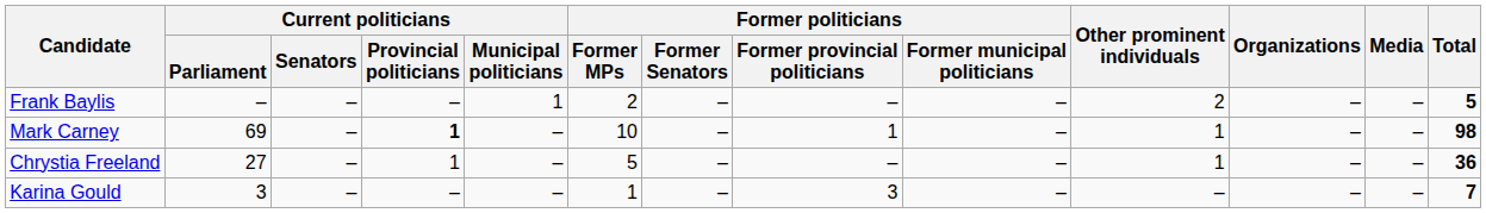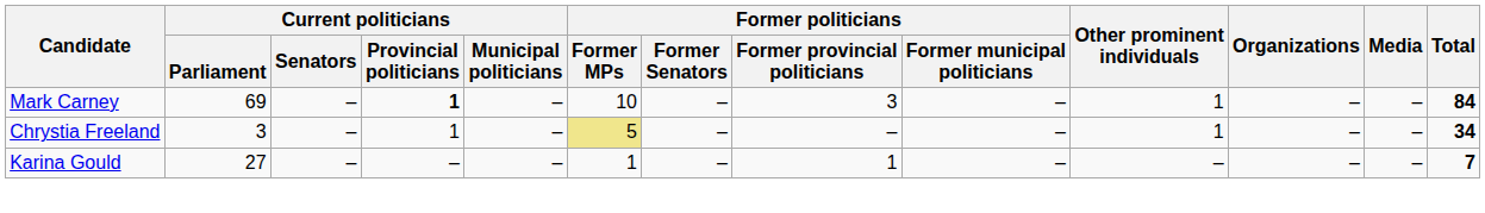 <table class="wikitable" style="border-collapse: collapse">
 <tr bgcolor=CCCCCC>
 <th align="left" rowspan=2>Candidate</th>
 <th align="center" colspan=4>Current politicians</th>
 <th align="center" colspan=4>Former politicians</th>
 <th align="center" rowspan=2>Other prominent<br>individuals</th>
 <th align="center" rowspan=2>Organizations</th>
 <th align="center" rowspan=2>Media</th>
 <th align="center" rowspan=2>Total</th>
 </tr>
 <tr bgcolor=CCCCCC>
 <th align="center"><br>Parliament</th>
 <th align="center">Senators</th>
 <th align="center">Provincial<br>politicians</th>
 <th align="center">Municipal<br>politicians</th>
 <th align="center">Former<br>MPs</th>
 <th align="center">Former<br>Senators</th>
 <th align="center">Former provincial<br>politicians</th>
 <th align="center">Former municipal<br>politicians</th>
 </tr>
 <tr>
-<td><a href='#'>Frank Baylis</a></td>
-<td align="right">– </td>
-<td align="right">– </td>
-<td align="right">– </td>
-<td align="right">1 </td>
-<td align="right">2 </td>
-<td align="right">– </td>
-<td align="right">– </td>
-<td align="right">– </td>
-<td align="right">2 </td>
-<td align="right">– </td>
-<td align="right">– </td>
-<td align="right"><strong>5</strong> </td>
-</tr>
-<tr>
 <td><a href='#'>Mark Carney</a></td>
 <td align="right">69</td>
 <td align="right">– </td>
 <td align="right"><strong>1 </strong></td>
 <td align="right">– </td>
 <td align="right">10 </td>
 <td align="right">– </td>
-<td align="right">1 </td>
+<td align="right">3 </td>
 <td align="right">– </td>
 <td align="right">1 </td>
 <td align="right">– </td>
 <td align="right">– </td>
-<td align="right"><strong>98</strong></td>
+<td align="right"><strong>84</strong></td>
 </tr>
 <tr>
 <td><a href='#'>Chrystia Freeland</a></td>
-<td align="right">27 </td>
+<td align="right">3 </td>
 <td align="right">– </td>
 <td align="right">1 </td>
 <td align="right">– </td>
-<td align="right">5 </td>
+<td align="right" style="background: khaki;">5 </td>
 <td align="right">– </td>
 <td align="right">– </td>
 <td align="right">– </td>
 <td align="right">1 </td>
 <td align="right">– </td>
 <td align="right">– </td>
-<td align="right"><strong>36</strong></td>
+<td align="right"><strong>34</strong></td>
 </tr>
 <tr>
 <td><a href='#'>Karina Gould</a></td>
-<td align="right">3 </td>
+<td align="right">27 </td>
 <td align="right">– </td>
 <td align="right">– </td>
 <td align="right">– </td>
 <td align="right">1 </td>
 <td align="right">– </td>
-<td align="right">3 </td>
+<td align="right">1 </td>
 <td align="right">– </td>
 <td align="right">– </td>
 <td align="right">– </td>
 <td align="right">– </td>
 <td align="right"><strong>7</strong> </td>
 </tr>
 <tr>
 </tr>
 </table>
